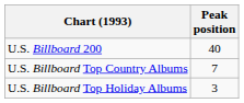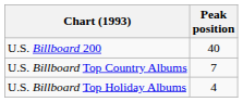 <table class="wikitable sortable">
 <tr>
 <th>Chart (1993)</th>
 <th>Peak<br>position</th>
 </tr>
 <tr>
 <td>U.S. <a href='#'><em>Billboard</em> 200</a></td>
 <td style="text-align:center;">40</td>
 </tr>
 <tr>
 <td>U.S. <em>Billboard</em> <a href='#'>Top Country Albums</a></td>
 <td style="text-align:center;">7</td>
 </tr>
 <tr>
 <td>U.S. <em>Billboard</em> <a href='#'>Top Holiday Albums</a></td>
-<td style="text-align:center;">3</td>
+<td style="text-align:center;">4</td>
 </tr>
 </table>
